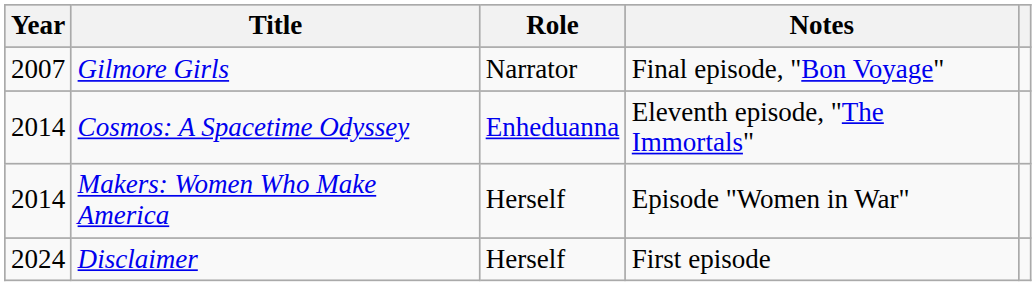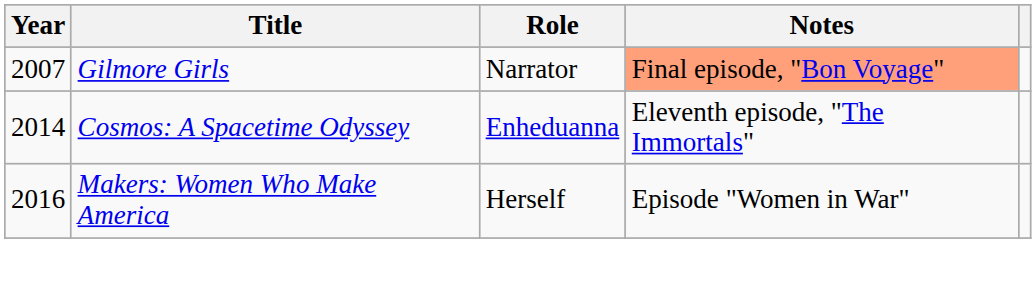 <table class="wikitable sortable">
 <tr>
 <th>Year</th>
 <th>Title</th>
 <th>Role</th>
 <th class="unsortable">Notes</th>
 <th scope="col" class="unsortable"></th>
 </tr>
 <tr>
 <td>2007</td>
 <td><em><a href='#'>Gilmore Girls</a></em></td>
 <td>Narrator</td>
-<td>Final episode, "<a href='#'>Bon Voyage</a>"</td>
+<td style="background: lightsalmon;">Final episode, "<a href='#'>Bon Voyage</a>"</td>
 <td></td>
 </tr>
 <tr>
 <td>2014</td>
 <td><em><a href='#'>Cosmos: A Spacetime Odyssey</a></em></td>
 <td><a href='#'>Enheduanna</a></td>
 <td>Eleventh episode, "<a href='#'>The Immortals</a>"</td>
 <td></td>
 </tr>
 <tr>
-<td>2014</td>
+<td>2016</td>
 <td><em><a href='#'>Makers: Women Who Make America</a></em></td>
 <td>Herself</td>
 <td>Episode "Women in War"</td>
 <td></td>
 </tr>
-<tr>
-<td>2024</td>
-<td><em><a href='#'>Disclaimer</a></em></td>
-<td>Herself</td>
-<td>First episode</td>
-<td></td>
-</tr>
 </table>
